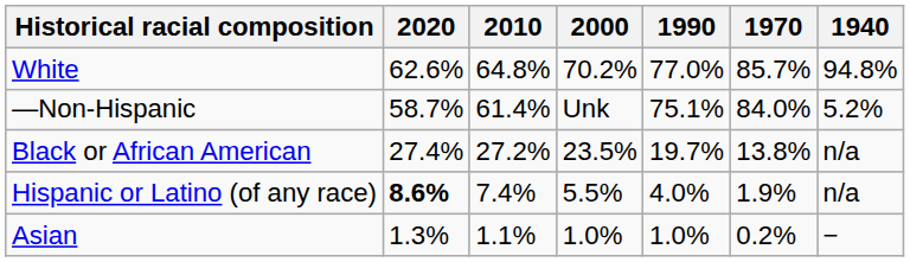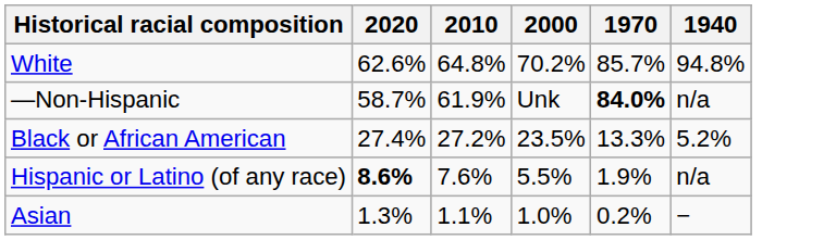 <table class="wikitable sortable mw-collapsible mw-collapsed collapsible" style="font-size: 90%;">
 <tr>
 <th>Historical racial composition</th>
 <th>2020</th>
 <th>2010</th>
 <th>2000</th>
-<th>1990</th>
 <th>1970</th>
 <th>1940</th>
 </tr>
 <tr>
 <td><a href='#'>White</a></td>
 <td>62.6%</td>
 <td>64.8%</td>
 <td>70.2%</td>
-<td>77.0%</td>
 <td>85.7%</td>
 <td>94.8%</td>
 </tr>
 <tr>
 <td>—Non-Hispanic</td>
 <td>58.7%</td>
-<td>61.4%</td>
+<td>61.9%</td>
 <td>Unk</td>
-<td>75.1%</td>
-<td>84.0%</td>
-<td>5.2%</td>
+<td><strong>84.0%</strong></td>
+<td>n/a</td>
 </tr>
 <tr>
 <td><a href='#'>Black</a> or <a href='#'>African American</a></td>
 <td>27.4%</td>
 <td>27.2%</td>
 <td>23.5%</td>
-<td>19.7%</td>
-<td>13.8%</td>
-<td>n/a</td>
+<td>13.3%</td>
+<td>5.2%</td>
 </tr>
 <tr>
 <td><a href='#'>Hispanic or Latino</a> (of any race)</td>
 <td><strong>8.6%</strong></td>
-<td>7.4%</td>
+<td>7.6%</td>
 <td>5.5%</td>
-<td>4.0%</td>
 <td>1.9%</td>
 <td>n/a</td>
 </tr>
 <tr>
 <td><a href='#'>Asian</a></td>
 <td>1.3%</td>
 <td>1.1%</td>
 <td>1.0%</td>
-<td>1.0%</td>
 <td>0.2%</td>
 <td>−</td>
 </tr>
 </table>
